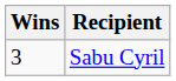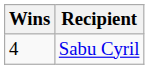 <table class="wikitable">
 <tr>
 <th>Wins</th>
 <th>Recipient</th>
 </tr>
 <tr>
-<td>3</td>
+<td>4</td>
 <td><a href='#'>Sabu Cyril</a></td>
 </tr>
 </table>
